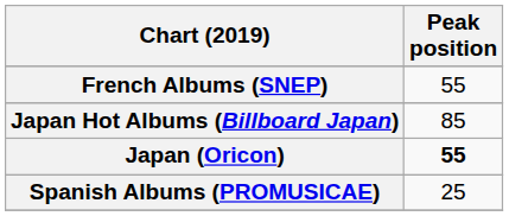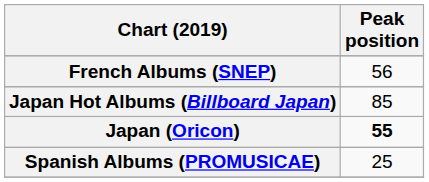 <table class="wikitable sortable plainrowheaders" style="text-align:center">
 <tr>
 <th scope="col">Chart (2019)</th>
 <th scope="col">Peak<br>position</th>
 </tr>
 <tr>
 </tr>
 <tr>
 </tr>
 <tr>
 </tr>
 <tr>
 </tr>
 <tr>
 </tr>
 <tr>
 </tr>
 <tr>
 <th scope="row">French Albums (<a href='#'>SNEP</a>)</th>
-<td>55</td>
+<td>56</td>
 </tr>
 <tr>
 </tr>
 <tr>
 </tr>
 <tr>
 </tr>
 <tr>
 <th scope="row">Japan Hot Albums (<em><a href='#'>Billboard Japan</a></em>)</th>
 <td>85</td>
 </tr>
 <tr>
 <th scope="row">Japan (<a href='#'>Oricon</a>)</th>
 <td><strong>55</strong></td>
 </tr>
 <tr>
 </tr>
 <tr>
 </tr>
 <tr>
 <th scope="row">Spanish Albums (<a href='#'>PROMUSICAE</a>)</th>
 <td>25</td>
 </tr>
 <tr>
 </tr>
 <tr>
 </tr>
 <tr>
 </tr>
 <tr>
 </tr>
 <tr>
 </tr>
 <tr>
 </tr>
 <tr>
 </tr>
 <tr>
 </tr>
 </table>
